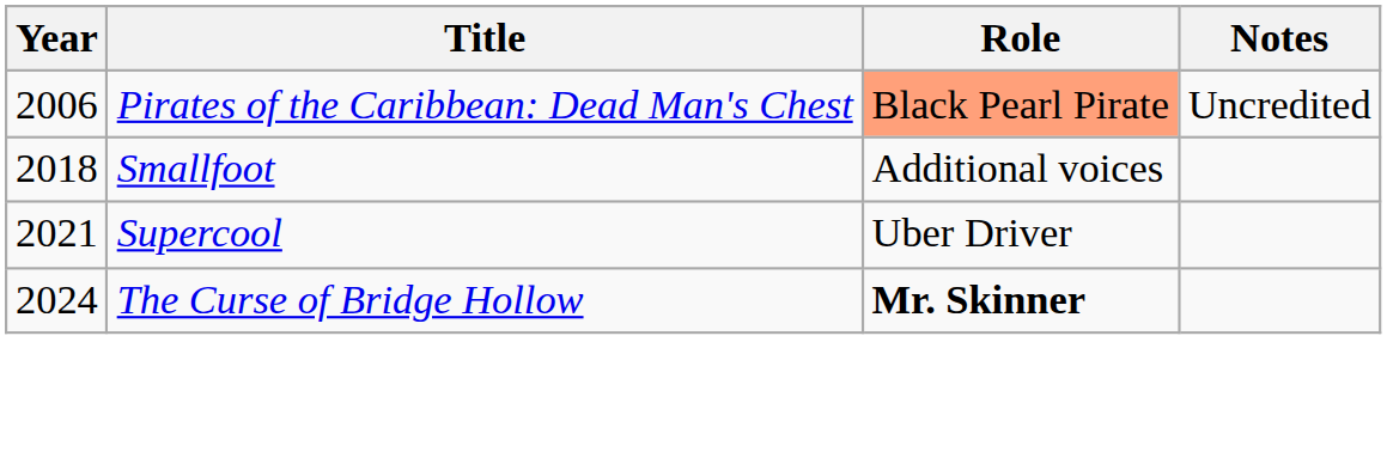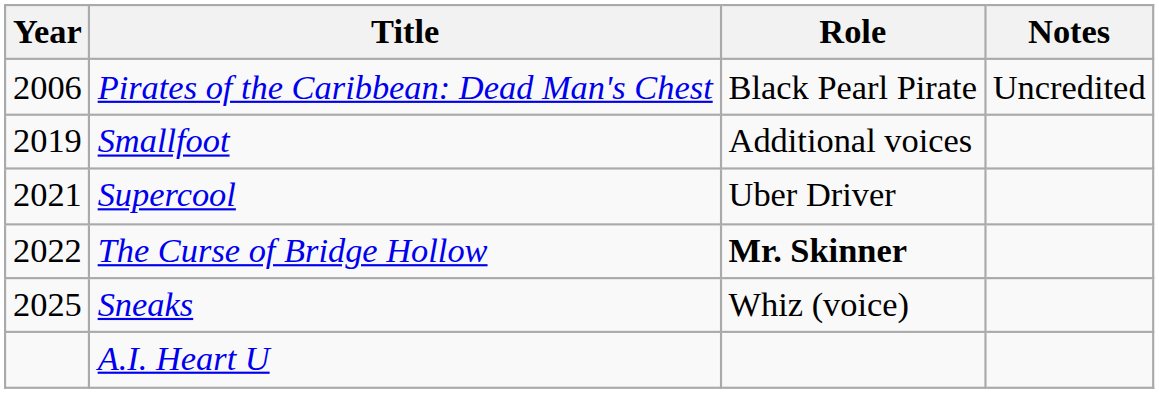 <table class="wikitable sortable">
 <tr>
 <th>Year</th>
 <th>Title</th>
 <th>Role</th>
 <th class="unsortable">Notes</th>
 </tr>
 <tr>
 <td>2006</td>
 <td><em><a href='#'>Pirates of the Caribbean: Dead Man's Chest</a></em></td>
-<td style="background: lightsalmon;">Black Pearl Pirate</td>
+<td>Black Pearl Pirate</td>
 <td>Uncredited</td>
 </tr>
 <tr>
-<td>2018</td>
+<td>2019</td>
 <td><em><a href='#'>Smallfoot</a></em></td>
 <td>Additional voices</td>
 <td></td>
 </tr>
 <tr>
 <td>2021</td>
 <td><em><a href='#'>Supercool</a></em></td>
 <td>Uber Driver</td>
 <td></td>
 </tr>
 <tr>
-<td>2024</td>
+<td>2022</td>
 <td><em><a href='#'>The Curse of Bridge Hollow</a></em></td>
 <td><strong>Mr. Skinner</strong></td>
 <td></td>
 </tr>
+<tr>
+<td>2025</td>
+<td><em><a href='#'>Sneaks</a></em></td>
+<td>Whiz (voice)</td>
+<td></td>
+</tr>
+<tr>
+<td></td>
+<td><em><a href='#'>A.I. Heart U</a></em></td>
+<td></td>
+<td></td>
+</tr>
 </table>
